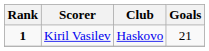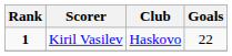 <table class="wikitable" style="text-align:center">
 <tr>
 <th>Rank</th>
 <th>Scorer</th>
 <th>Club</th>
 <th>Goals</th>
 </tr>
 <tr>
 <td rowspan="1"><strong>1</strong></td>
 <td align="left"> <a href='#'>Kiril Vasilev</a></td>
 <td align="left"><a href='#'>Haskovo</a></td>
-<td rowspan="1">21</td>
+<td rowspan="1">22</td>
 </tr>
 <tr>
 </tr>
 </table>
